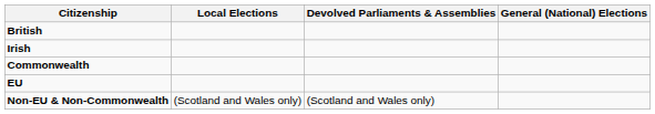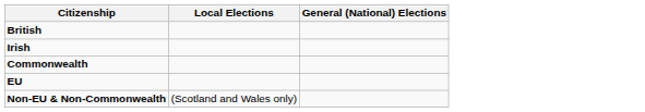 <table class="wikitable">
 <tr>
 <th>Citizenship</th>
 <th>Local Elections</th>
-<th>Devolved Parliaments & Assemblies</th>
 <th>General (National) Elections</th>
 </tr>
 <tr>
 <td><strong>British</strong></td>
-<td></td>
 <td></td>
 <td></td>
 </tr>
 <tr>
 <td><strong>Irish</strong></td>
 <td></td>
 <td></td>
-<td></td>
 </tr>
 <tr>
 <td><strong>Commonwealth</strong></td>
-<td></td>
 <td></td>
 <td></td>
 </tr>
 <tr>
 <td><strong>EU</strong></td>
 <td></td>
 <td></td>
-<td></td>
 </tr>
 <tr>
 <td><strong>Non-EU & Non-Commonwealth</strong></td>
 <td> (Scotland and Wales only)</td>
-<td> (Scotland and Wales only)</td>
 <td></td>
 </tr>
 </table>
